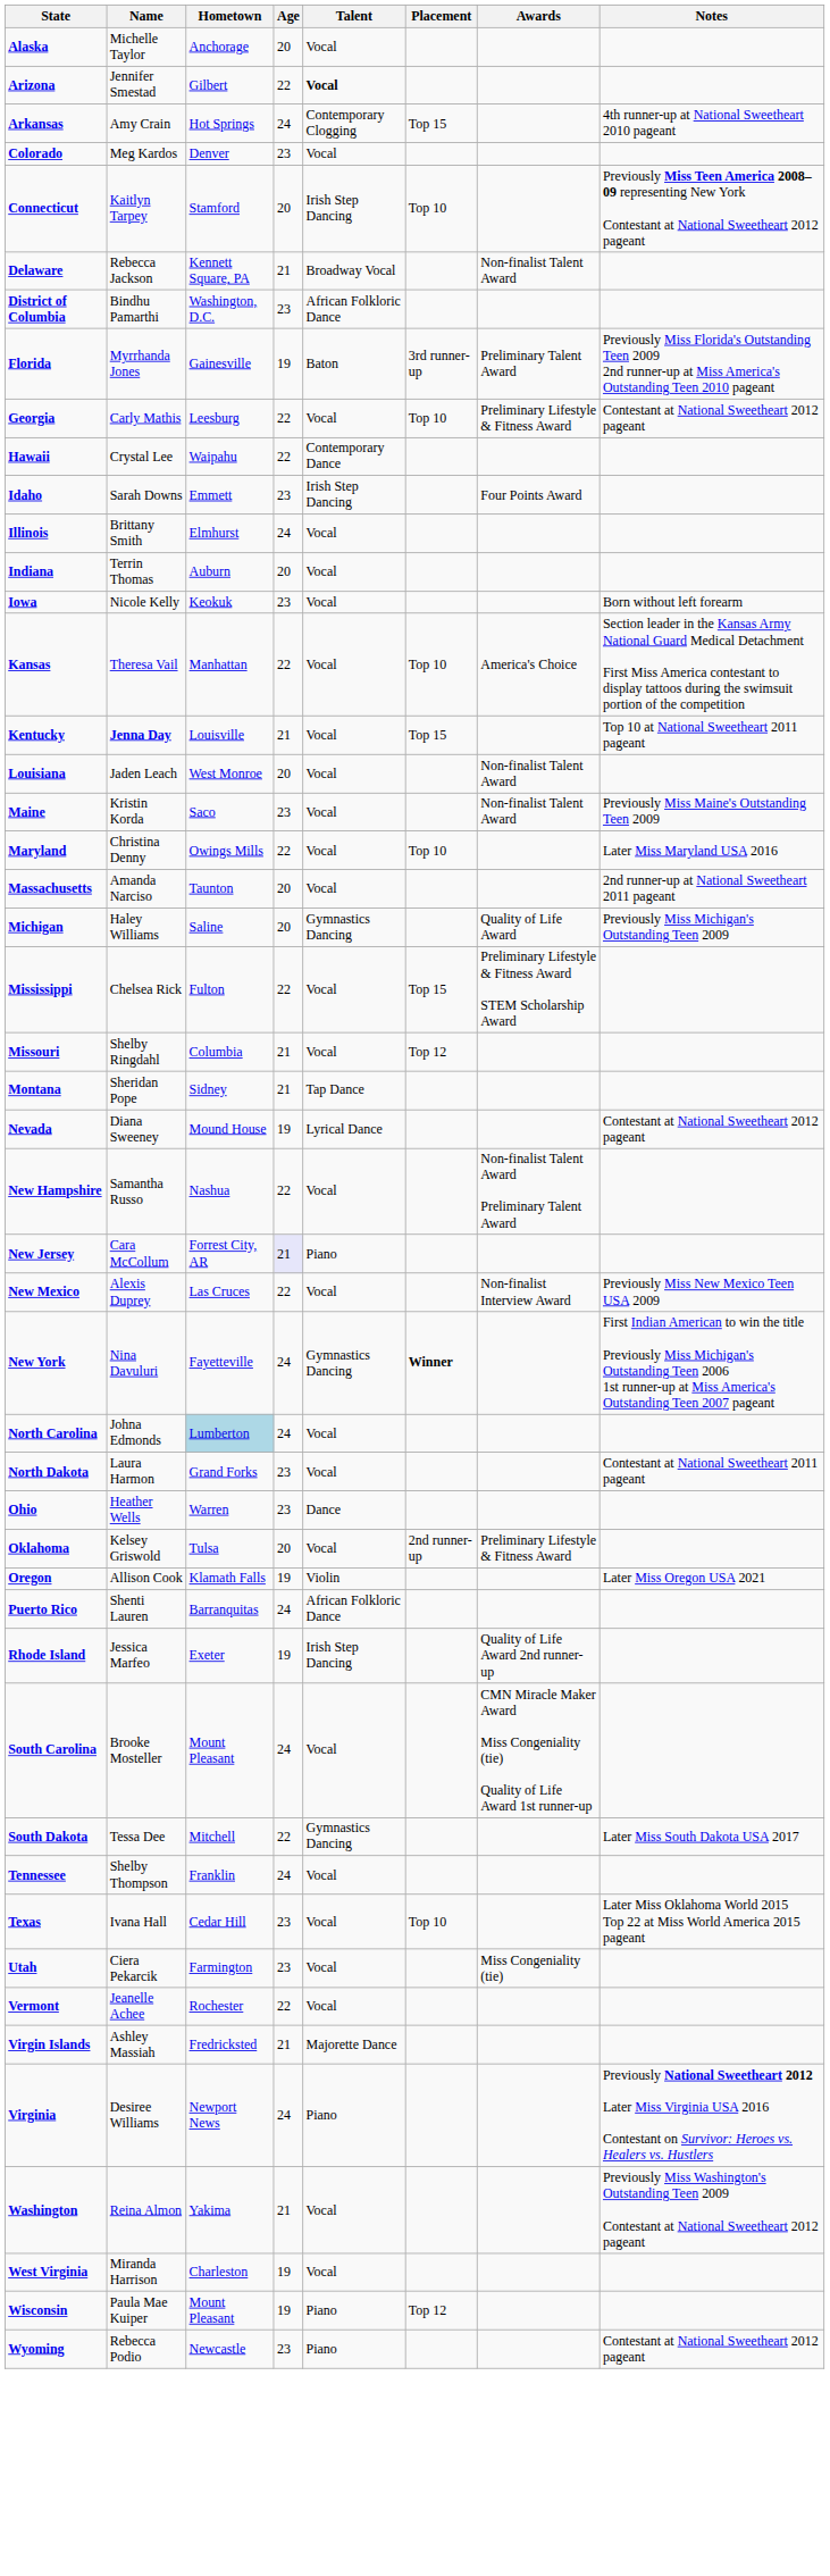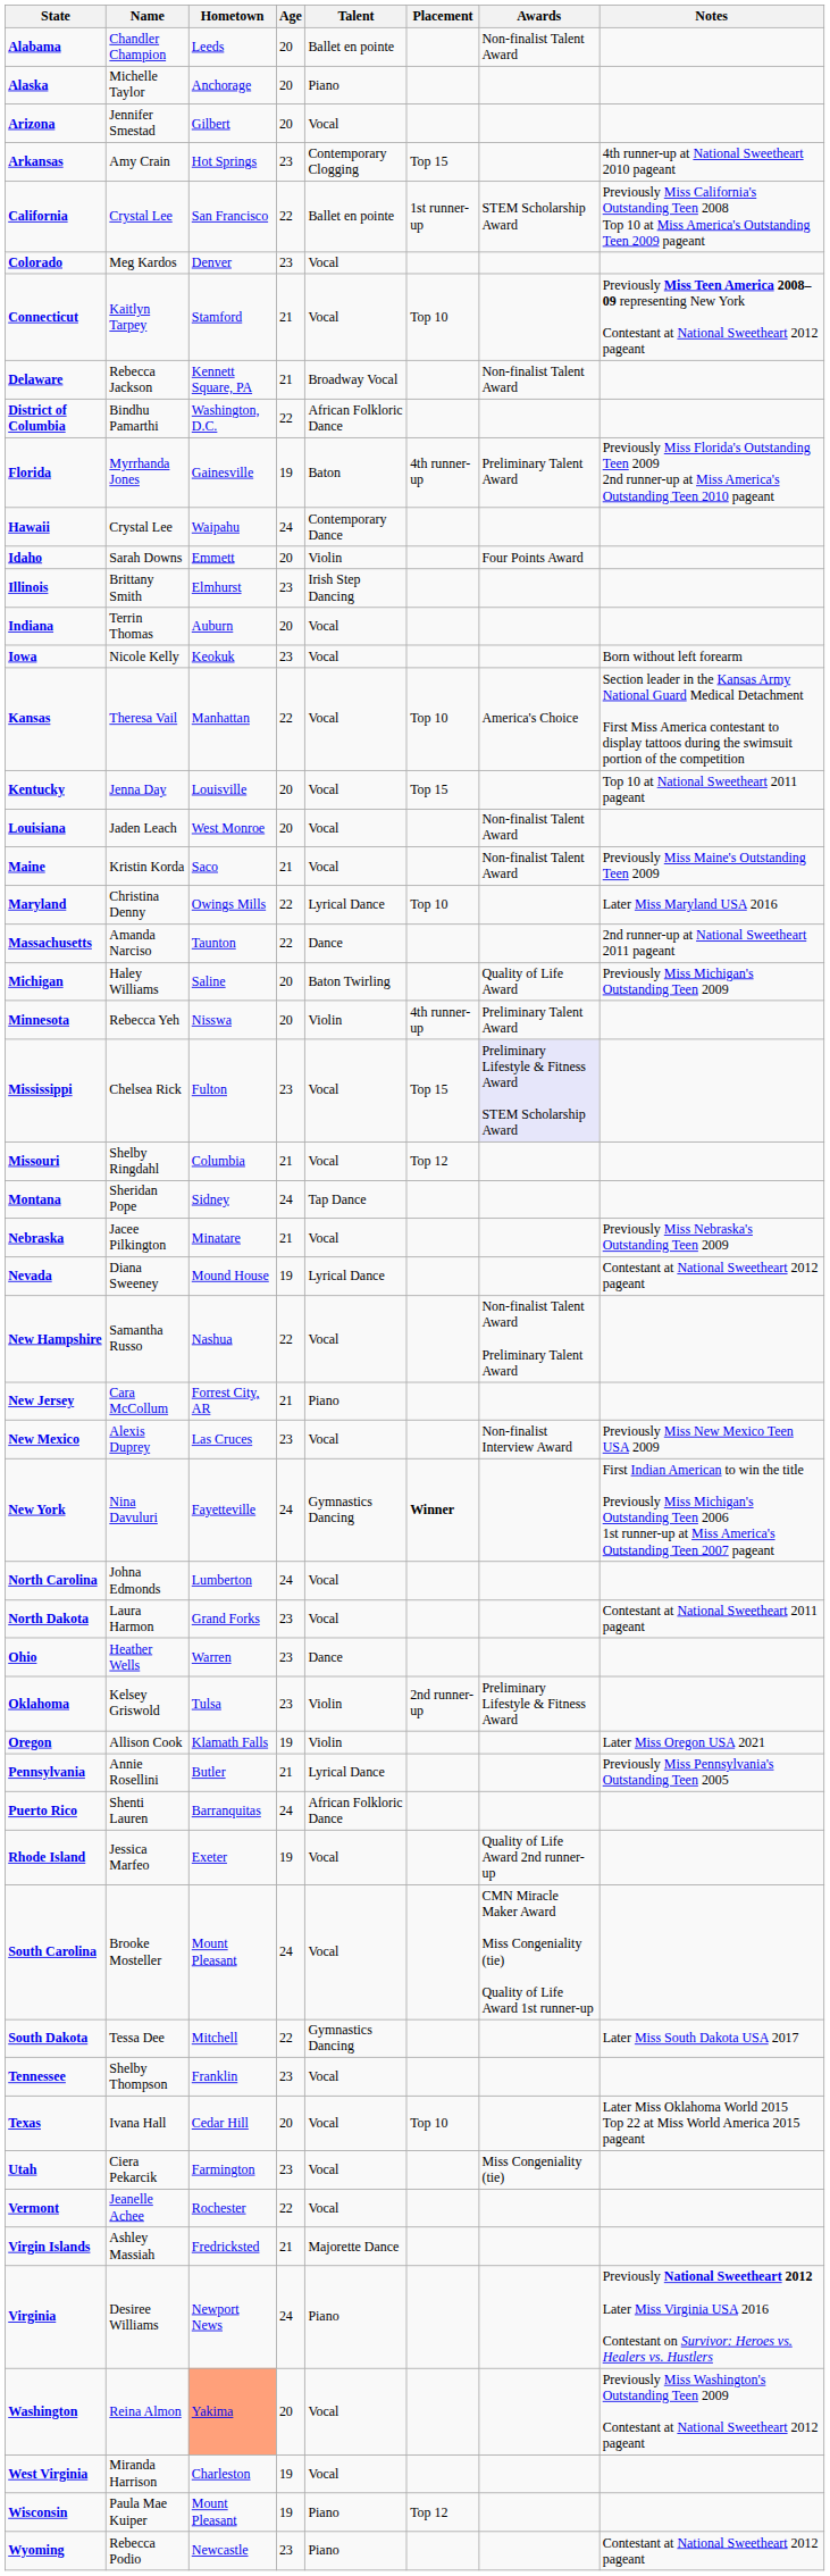 <table class="wikitable sortable" style="font-size: 90%;">
 <tr>
 <th>State</th>
 <th>Name</th>
 <th>Hometown</th>
 <th>Age</th>
 <th>Talent</th>
 <th>Placement</th>
 <th>Awards</th>
 <th>Notes</th>
 </tr>
 <tr>
+<td> <strong><a href='#'>Alabama</a></strong></td>
+<td><a href='#'>Chandler Champion</a></td>
+<td><a href='#'>Leeds</a></td>
+<td>20</td>
+<td>Ballet en pointe</td>
+<td></td>
+<td>Non-finalist Talent Award</td>
+<td></td>
+</tr>
+<tr>
 <td> <strong><a href='#'>Alaska</a></strong></td>
 <td>Michelle Taylor</td>
 <td><a href='#'>Anchorage</a></td>
 <td>20</td>
-<td>Vocal</td>
+<td>Piano</td>
 <td></td>
 <td></td>
 <td></td>
 </tr>
 <tr>
 <td> <strong><a href='#'>Arizona</a></strong></td>
 <td>Jennifer Smestad</td>
 <td><a href='#'>Gilbert</a></td>
-<td>22</td>
-<td><strong>Vocal</strong></td>
+<td>20</td>
+<td>Vocal</td>
 <td></td>
 <td></td>
 <td></td>
 </tr>
 <tr>
 <td> <strong><a href='#'>Arkansas</a></strong></td>
 <td>Amy Crain</td>
 <td><a href='#'>Hot Springs</a></td>
-<td>24</td>
+<td>23</td>
 <td>Contemporary Clogging</td>
 <td>Top 15</td>
 <td></td>
 <td>4th runner-up at <a href='#'>National Sweetheart</a> 2010 pageant</td>
+</tr>
+<tr>
+<td> <strong><a href='#'>California</a></strong></td>
+<td><a href='#'>Crystal Lee</a></td>
+<td><a href='#'>San Francisco</a></td>
+<td>22</td>
+<td>Ballet en pointe</td>
+<td>1st runner-up</td>
+<td>STEM Scholarship Award</td>
+<td>Previously <a href='#'>Miss California's Outstanding Teen</a> 2008<br>Top 10 at <a href='#'>Miss America's Outstanding Teen 2009</a> pageant</td>
 </tr>
 <tr>
 <td> <strong><a href='#'>Colorado</a></strong></td>
 <td>Meg Kardos</td>
 <td><a href='#'>Denver</a></td>
 <td>23</td>
 <td>Vocal</td>
 <td></td>
 <td></td>
 <td></td>
 </tr>
 <tr>
 <td> <strong><a href='#'>Connecticut</a></strong></td>
 <td><a href='#'>Kaitlyn Tarpey</a></td>
 <td><a href='#'>Stamford</a></td>
-<td>20</td>
-<td>Irish Step Dancing</td>
+<td>21</td>
+<td>Vocal</td>
 <td>Top 10</td>
 <td></td>
 <td>Previously <strong><a href='#'>Miss Teen America</a> 2008–09</strong> representing New York<br><br>Contestant at <a href='#'>National Sweetheart</a> 2012 pageant</td>
 </tr>
 <tr>
 <td> <strong><a href='#'>Delaware</a></strong></td>
 <td>Rebecca Jackson</td>
 <td><a href='#'>Kennett Square, PA</a></td>
 <td>21</td>
 <td>Broadway Vocal</td>
 <td></td>
 <td>Non-finalist Talent Award</td>
 <td></td>
 </tr>
 <tr>
 <td> <strong><a href='#'>District of Columbia</a></strong></td>
 <td>Bindhu Pamarthi</td>
 <td><a href='#'>Washington, D.C.</a></td>
-<td>23</td>
+<td>22</td>
 <td>African Folkloric Dance</td>
 <td></td>
 <td></td>
 <td></td>
 </tr>
 <tr>
 <td> <strong><a href='#'>Florida</a></strong></td>
 <td><a href='#'>Myrrhanda Jones</a></td>
 <td><a href='#'>Gainesville</a></td>
 <td>19</td>
 <td>Baton</td>
-<td>3rd runner-up</td>
+<td>4th runner-up</td>
 <td>Preliminary Talent Award</td>
 <td>Previously <a href='#'>Miss Florida's Outstanding Teen</a> 2009<br>2nd runner-up at <a href='#'>Miss America's Outstanding Teen 2010</a> pageant</td>
-</tr>
-<tr>
-<td> <strong><a href='#'>Georgia</a></strong></td>
-<td><a href='#'>Carly Mathis</a></td>
-<td><a href='#'>Leesburg</a></td>
-<td>22</td>
-<td>Vocal</td>
-<td>Top 10</td>
-<td>Preliminary Lifestyle & Fitness Award</td>
-<td>Contestant at <a href='#'>National Sweetheart</a> 2012 pageant</td>
 </tr>
 <tr>
 <td> <strong><a href='#'>Hawaii</a></strong></td>
 <td>Crystal Lee</td>
 <td><a href='#'>Waipahu</a></td>
-<td>22</td>
+<td>24</td>
 <td>Contemporary Dance</td>
 <td></td>
 <td></td>
 <td></td>
 </tr>
 <tr>
 <td> <strong><a href='#'>Idaho</a></strong></td>
 <td>Sarah Downs</td>
 <td><a href='#'>Emmett</a></td>
-<td>23</td>
-<td>Irish Step Dancing</td>
+<td>20</td>
+<td>Violin</td>
 <td></td>
 <td>Four Points Award</td>
 <td></td>
 </tr>
 <tr>
 <td> <strong><a href='#'>Illinois</a></strong></td>
 <td>Brittany Smith</td>
 <td><a href='#'>Elmhurst</a></td>
-<td>24</td>
-<td>Vocal</td>
+<td>23</td>
+<td>Irish Step Dancing</td>
 <td></td>
 <td></td>
 <td></td>
 </tr>
 <tr>
 <td> <strong><a href='#'>Indiana</a></strong></td>
 <td>Terrin Thomas</td>
 <td><a href='#'>Auburn</a></td>
 <td>20</td>
 <td>Vocal</td>
 <td></td>
 <td></td>
 <td></td>
 </tr>
 <tr>
 <td> <strong><a href='#'>Iowa</a></strong></td>
 <td>Nicole Kelly</td>
 <td><a href='#'>Keokuk</a></td>
 <td>23</td>
 <td>Vocal</td>
 <td></td>
 <td></td>
 <td>Born without left forearm</td>
 </tr>
 <tr>
 <td> <strong><a href='#'>Kansas</a></strong></td>
 <td><a href='#'>Theresa Vail</a></td>
 <td><a href='#'>Manhattan</a></td>
 <td>22</td>
 <td>Vocal</td>
 <td>Top 10</td>
 <td>America's Choice</td>
 <td>Section leader in the <a href='#'>Kansas Army National Guard</a> Medical Detachment<br><br>First Miss America contestant to display tattoos during the swimsuit portion of the competition</td>
 </tr>
 <tr>
 <td> <strong><a href='#'>Kentucky</a></strong></td>
-<td><strong><a href='#'>Jenna Day</a></strong></td>
+<td><a href='#'>Jenna Day</a></td>
 <td><a href='#'>Louisville</a></td>
-<td>21</td>
+<td>20</td>
 <td>Vocal</td>
 <td>Top 15</td>
 <td></td>
 <td>Top 10 at <a href='#'>National Sweetheart</a> 2011 pageant</td>
 </tr>
 <tr>
 <td> <strong><a href='#'>Louisiana</a></strong></td>
 <td>Jaden Leach</td>
 <td><a href='#'>West Monroe</a></td>
 <td>20</td>
 <td>Vocal</td>
 <td></td>
 <td>Non-finalist Talent Award</td>
 <td></td>
 </tr>
 <tr>
 <td> <strong><a href='#'>Maine</a></strong></td>
 <td>Kristin Korda</td>
 <td><a href='#'>Saco</a></td>
-<td>23</td>
+<td>21</td>
 <td>Vocal</td>
 <td></td>
 <td>Non-finalist Talent Award</td>
 <td>Previously <a href='#'>Miss Maine's Outstanding Teen</a> 2009</td>
 </tr>
 <tr>
 <td> <strong><a href='#'>Maryland</a></strong></td>
 <td>Christina Denny</td>
 <td><a href='#'>Owings Mills</a></td>
 <td>22</td>
-<td>Vocal</td>
+<td>Lyrical Dance</td>
 <td>Top 10</td>
 <td></td>
 <td>Later <a href='#'>Miss Maryland USA</a> 2016</td>
 </tr>
 <tr>
 <td> <strong><a href='#'>Massachusetts</a></strong></td>
 <td>Amanda Narciso</td>
 <td><a href='#'>Taunton</a></td>
-<td>20</td>
-<td>Vocal</td>
+<td>22</td>
+<td>Dance</td>
 <td></td>
 <td></td>
 <td>2nd runner-up at <a href='#'>National Sweetheart</a> 2011 pageant</td>
 </tr>
 <tr>
 <td> <strong><a href='#'>Michigan</a></strong></td>
 <td>Haley Williams</td>
 <td><a href='#'>Saline</a></td>
 <td>20</td>
-<td>Gymnastics Dancing</td>
+<td>Baton Twirling</td>
 <td></td>
 <td>Quality of Life Award</td>
 <td>Previously <a href='#'>Miss Michigan's Outstanding Teen</a> 2009</td>
 </tr>
 <tr>
+<td> <strong><a href='#'>Minnesota</a></strong></td>
+<td>Rebecca Yeh</td>
+<td><a href='#'>Nisswa</a></td>
+<td>20</td>
+<td>Violin</td>
+<td>4th runner-up</td>
+<td>Preliminary Talent Award</td>
+<td></td>
+</tr>
+<tr>
 <td> <strong><a href='#'>Mississippi</a></strong></td>
 <td>Chelsea Rick</td>
 <td><a href='#'>Fulton</a></td>
-<td>22</td>
+<td>23</td>
 <td>Vocal</td>
 <td>Top 15</td>
-<td>Preliminary Lifestyle & Fitness Award<br><br>STEM Scholarship Award</td>
+<td style="background: lavender;">Preliminary Lifestyle & Fitness Award<br><br>STEM Scholarship Award</td>
 <td></td>
 </tr>
 <tr>
 <td> <strong><a href='#'>Missouri</a></strong></td>
 <td>Shelby Ringdahl</td>
 <td><a href='#'>Columbia</a></td>
 <td>21</td>
 <td>Vocal</td>
 <td>Top 12</td>
 <td></td>
 <td></td>
 </tr>
 <tr>
 <td> <strong><a href='#'>Montana</a></strong></td>
 <td>Sheridan Pope</td>
 <td><a href='#'>Sidney</a></td>
-<td>21</td>
+<td>24</td>
 <td>Tap Dance</td>
 <td></td>
 <td></td>
 <td></td>
+</tr>
+<tr>
+<td> <strong><a href='#'>Nebraska</a></strong></td>
+<td>Jacee Pilkington</td>
+<td><a href='#'>Minatare</a></td>
+<td>21</td>
+<td>Vocal</td>
+<td></td>
+<td></td>
+<td>Previously <a href='#'>Miss Nebraska's Outstanding Teen</a> 2009</td>
 </tr>
 <tr>
 <td> <strong><a href='#'>Nevada</a></strong></td>
 <td>Diana Sweeney</td>
 <td><a href='#'>Mound House</a></td>
 <td>19</td>
 <td>Lyrical Dance</td>
 <td></td>
 <td></td>
 <td>Contestant at <a href='#'>National Sweetheart</a> 2012 pageant</td>
 </tr>
 <tr>
 <td> <strong><a href='#'>New Hampshire</a></strong></td>
 <td>Samantha Russo</td>
 <td><a href='#'>Nashua</a></td>
 <td>22</td>
 <td>Vocal</td>
 <td></td>
 <td>Non-finalist Talent Award<br><br>Preliminary Talent Award</td>
 <td></td>
 </tr>
 <tr>
 <td> <strong><a href='#'>New Jersey</a></strong></td>
 <td><a href='#'>Cara McCollum</a></td>
 <td><a href='#'>Forrest City, AR</a></td>
-<td style="background: lavender;">21</td>
+<td>21</td>
 <td>Piano</td>
 <td></td>
 <td></td>
 <td></td>
 </tr>
 <tr>
 <td> <strong><a href='#'>New Mexico</a></strong></td>
 <td><a href='#'>Alexis Duprey</a></td>
 <td><a href='#'>Las Cruces</a></td>
-<td>22</td>
+<td>23</td>
 <td>Vocal</td>
 <td></td>
 <td>Non-finalist Interview Award</td>
 <td>Previously <a href='#'>Miss New Mexico Teen USA</a> 2009</td>
 </tr>
 <tr>
 <td> <strong><a href='#'>New York</a></strong></td>
 <td><a href='#'>Nina Davuluri</a></td>
 <td><a href='#'>Fayetteville</a></td>
 <td>24</td>
 <td>Gymnastics Dancing</td>
 <td><strong>Winner</strong></td>
 <td></td>
 <td>First <a href='#'>Indian American</a> to win the title<br><br> Previously <a href='#'>Miss Michigan's Outstanding Teen</a> 2006<br>1st runner-up at <a href='#'>Miss America's Outstanding Teen 2007</a> pageant</td>
 </tr>
 <tr>
 <td> <strong><a href='#'>North Carolina</a></strong></td>
 <td>Johna Edmonds</td>
-<td style="background: lightblue;"><a href='#'>Lumberton</a></td>
+<td><a href='#'>Lumberton</a></td>
 <td>24</td>
 <td>Vocal</td>
 <td></td>
 <td></td>
 <td></td>
 </tr>
 <tr>
 <td> <strong><a href='#'>North Dakota</a></strong></td>
 <td>Laura Harmon</td>
 <td><a href='#'>Grand Forks</a></td>
 <td>23</td>
 <td>Vocal</td>
 <td></td>
 <td></td>
 <td>Contestant at <a href='#'>National Sweetheart</a> 2011 pageant</td>
 </tr>
 <tr>
 <td> <strong><a href='#'>Ohio</a></strong></td>
 <td><a href='#'>Heather Wells</a></td>
 <td><a href='#'>Warren</a></td>
 <td>23</td>
 <td>Dance</td>
 <td></td>
 <td></td>
 <td></td>
 </tr>
 <tr>
 <td> <strong><a href='#'>Oklahoma</a></strong></td>
 <td>Kelsey Griswold</td>
 <td><a href='#'>Tulsa</a></td>
-<td>20</td>
-<td>Vocal</td>
+<td>23</td>
+<td>Violin</td>
 <td>2nd runner-up</td>
 <td>Preliminary Lifestyle & Fitness Award</td>
 <td></td>
 </tr>
 <tr>
 <td> <strong><a href='#'>Oregon</a></strong></td>
 <td>Allison Cook</td>
 <td><a href='#'>Klamath Falls</a></td>
 <td>19</td>
 <td>Violin</td>
 <td></td>
 <td></td>
 <td>Later <a href='#'>Miss Oregon USA</a> 2021</td>
+</tr>
+<tr>
+<td> <strong><a href='#'>Pennsylvania</a></strong></td>
+<td>Annie Rosellini</td>
+<td><a href='#'>Butler</a></td>
+<td>21</td>
+<td>Lyrical Dance</td>
+<td></td>
+<td></td>
+<td>Previously <a href='#'>Miss Pennsylvania's Outstanding Teen</a> 2005</td>
 </tr>
 <tr>
 <td> <strong><a href='#'>Puerto Rico</a></strong></td>
 <td>Shenti Lauren</td>
 <td><a href='#'>Barranquitas</a></td>
 <td>24</td>
 <td>African Folkloric Dance</td>
 <td></td>
 <td></td>
 <td></td>
 </tr>
 <tr>
 <td> <strong><a href='#'>Rhode Island</a></strong></td>
 <td>Jessica Marfeo</td>
 <td><a href='#'>Exeter</a></td>
 <td>19</td>
-<td>Irish Step Dancing</td>
+<td>Vocal</td>
 <td></td>
 <td>Quality of Life Award 2nd runner-up</td>
 <td></td>
 </tr>
 <tr>
 <td> <strong><a href='#'>South Carolina</a></strong></td>
 <td>Brooke Mosteller</td>
 <td><a href='#'>Mount Pleasant</a></td>
 <td>24</td>
 <td>Vocal</td>
 <td></td>
 <td>CMN Miracle Maker Award<br><br>Miss Congeniality (tie)<br><br>Quality of Life Award 1st runner-up</td>
 <td></td>
 </tr>
 <tr>
 <td> <strong><a href='#'>South Dakota</a></strong></td>
 <td>Tessa Dee</td>
 <td><a href='#'>Mitchell</a></td>
 <td>22</td>
 <td>Gymnastics Dancing</td>
 <td></td>
 <td></td>
 <td>Later <a href='#'>Miss South Dakota USA</a> 2017</td>
 </tr>
 <tr>
 <td> <strong><a href='#'>Tennessee</a></strong></td>
 <td>Shelby Thompson</td>
 <td><a href='#'>Franklin</a></td>
-<td>24</td>
+<td>23</td>
 <td>Vocal</td>
 <td></td>
 <td></td>
 <td></td>
 </tr>
 <tr>
 <td> <strong><a href='#'>Texas</a></strong></td>
 <td>Ivana Hall</td>
 <td><a href='#'>Cedar Hill</a></td>
-<td>23</td>
+<td>20</td>
 <td>Vocal</td>
 <td>Top 10</td>
 <td></td>
 <td>Later Miss Oklahoma World 2015<br>Top 22 at Miss World America 2015 pageant</td>
 </tr>
 <tr>
 <td> <strong><a href='#'>Utah</a></strong></td>
 <td>Ciera Pekarcik</td>
 <td><a href='#'>Farmington</a></td>
 <td>23</td>
 <td>Vocal</td>
 <td></td>
 <td>Miss Congeniality (tie)</td>
 <td></td>
 </tr>
 <tr>
 <td> <strong><a href='#'>Vermont</a></strong></td>
 <td><a href='#'>Jeanelle Achee</a></td>
 <td><a href='#'>Rochester</a></td>
 <td>22</td>
 <td>Vocal</td>
 <td></td>
 <td></td>
 <td></td>
 </tr>
 <tr>
 <td> <strong><a href='#'>Virgin Islands</a></strong></td>
 <td>Ashley Massiah</td>
 <td><a href='#'>Fredricksted</a></td>
 <td>21</td>
 <td>Majorette Dance</td>
 <td></td>
 <td></td>
 <td></td>
 </tr>
 <tr>
 <td> <strong><a href='#'>Virginia</a></strong></td>
 <td>Desiree Williams</td>
 <td><a href='#'>Newport News</a></td>
 <td>24</td>
 <td>Piano</td>
 <td></td>
 <td></td>
 <td>Previously <strong><a href='#'>National Sweetheart</a> 2012</strong><br><br>Later <a href='#'>Miss Virginia USA</a> 2016<br><br> Contestant on <em><a href='#'>Survivor: Heroes vs. Healers vs. Hustlers</a></em></td>
 </tr>
 <tr>
 <td> <strong><a href='#'>Washington</a></strong></td>
 <td><a href='#'>Reina Almon</a></td>
-<td><a href='#'>Yakima</a></td>
-<td>21</td>
+<td style="background: lightsalmon;"><a href='#'>Yakima</a></td>
+<td>20</td>
 <td>Vocal</td>
 <td></td>
 <td></td>
 <td>Previously <a href='#'>Miss Washington's Outstanding Teen</a> 2009<br><br>Contestant at <a href='#'>National Sweetheart</a> 2012 pageant</td>
 </tr>
 <tr>
 <td> <strong><a href='#'>West Virginia</a></strong></td>
 <td>Miranda Harrison</td>
 <td><a href='#'>Charleston</a></td>
 <td>19</td>
 <td>Vocal</td>
 <td></td>
 <td></td>
 <td></td>
 </tr>
 <tr>
 <td> <strong><a href='#'>Wisconsin</a></strong></td>
 <td>Paula Mae Kuiper</td>
 <td><a href='#'>Mount Pleasant</a></td>
 <td>19</td>
 <td>Piano</td>
 <td>Top 12</td>
 <td></td>
 <td></td>
 </tr>
 <tr>
 <td> <strong><a href='#'>Wyoming</a></strong></td>
 <td>Rebecca Podio</td>
 <td><a href='#'>Newcastle</a></td>
 <td>23</td>
 <td>Piano</td>
 <td></td>
 <td></td>
 <td>Contestant at <a href='#'>National Sweetheart</a> 2012 pageant</td>
 </tr>
 </table>
